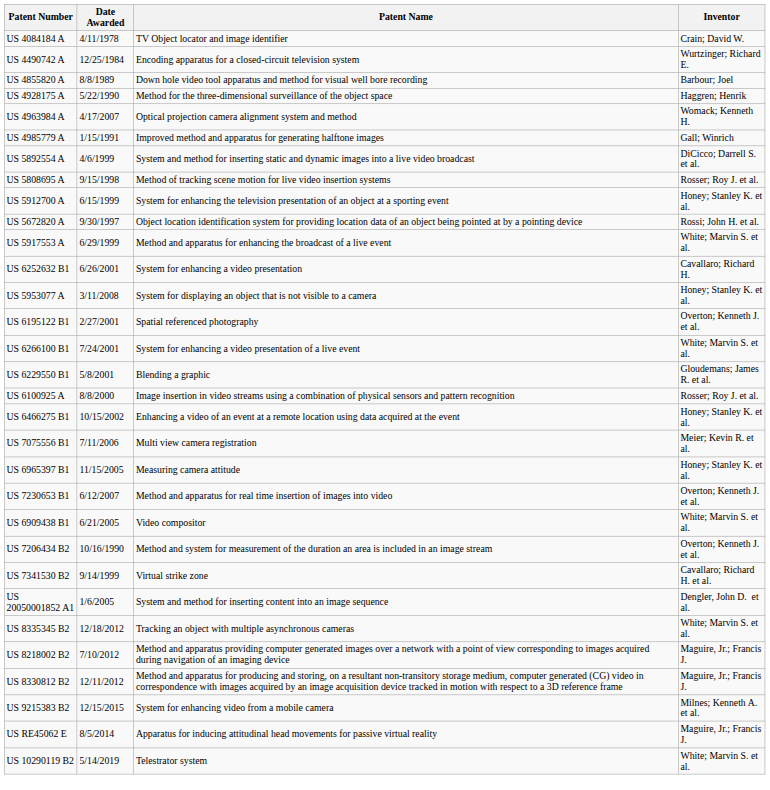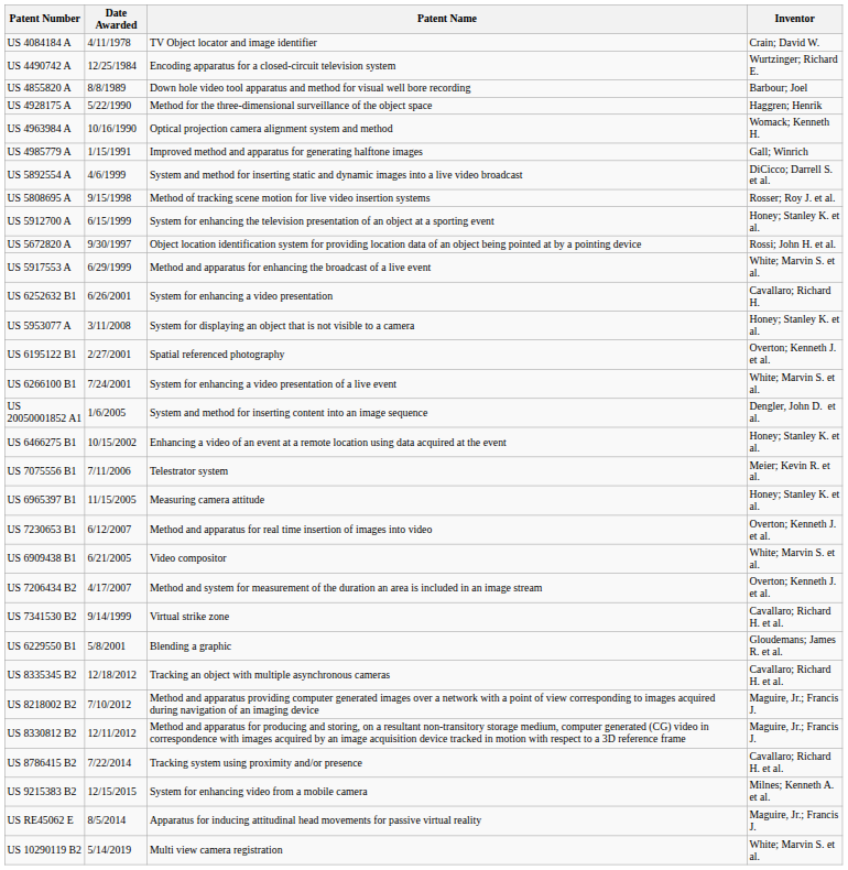 <table class="wikitable">
 <tr>
 <th>Patent Number</th>
 <th>Date Awarded</th>
 <th>Patent Name</th>
 <th>Inventor</th>
 </tr>
 <tr>
 <td>US 4084184 A</td>
 <td>4/11/1978</td>
 <td>TV Object locator and image identifier</td>
 <td>Crain; David W.</td>
 </tr>
 <tr>
 <td>US 4490742 A</td>
 <td>12/25/1984</td>
 <td>Encoding apparatus for a closed-circuit television system</td>
 <td>Wurtzinger;  Richard E.</td>
 </tr>
 <tr>
 <td>US 4855820 A</td>
 <td>8/8/1989</td>
 <td>Down hole video tool apparatus and method for visual well bore recording</td>
 <td>Barbour; Joel</td>
 </tr>
 <tr>
 <td>US 4928175 A</td>
 <td>5/22/1990</td>
 <td>Method for the three-dimensional surveillance of the object space</td>
 <td>Haggren; Henrik</td>
 </tr>
 <tr>
 <td>US 4963984 A</td>
-<td>4/17/2007</td>
+<td>10/16/1990</td>
 <td>Optical projection camera alignment system and method</td>
 <td>Womack; Kenneth H.</td>
 </tr>
 <tr>
 <td>US 4985779 A</td>
 <td>1/15/1991</td>
 <td>Improved method and apparatus for generating halftone images</td>
 <td>Gall; Winrich</td>
 </tr>
 <tr>
 <td>US 5892554 A</td>
 <td>4/6/1999</td>
 <td>System and method for inserting static and dynamic images into a live video broadcast</td>
 <td>DiCicco; Darrell  S. et al.</td>
 </tr>
 <tr>
 <td>US 5808695 A</td>
 <td>9/15/1998</td>
 <td>Method of tracking scene motion for live video insertion systems</td>
 <td>Rosser; Roy J. et  al.</td>
 </tr>
 <tr>
 <td>US 5912700 A</td>
 <td>6/15/1999</td>
 <td>System for enhancing the television presentation of an object at a sporting event</td>
 <td>Honey; Stanley K.  et al.</td>
 </tr>
 <tr>
 <td>US 5672820 A</td>
 <td>9/30/1997</td>
 <td>Object location identification system for providing location data of an object being pointed  at by a pointing device</td>
 <td>Rossi; John H. et  al.</td>
 </tr>
 <tr>
 <td>US 5917553 A</td>
 <td>6/29/1999</td>
 <td>Method and apparatus for enhancing the broadcast of a live event</td>
 <td>White; Marvin S.  et al.</td>
 </tr>
 <tr>
 <td>US 6252632 B1</td>
 <td>6/26/2001</td>
 <td>System for enhancing a video presentation</td>
 <td>Cavallaro; Richard  H.</td>
 </tr>
 <tr>
 <td>US 5953077 A</td>
 <td>3/11/2008</td>
 <td>System for displaying an object that is not visible to a camera</td>
 <td>Honey; Stanley K.  et al.</td>
 </tr>
 <tr>
 <td>US 6195122 B1</td>
 <td>2/27/2001</td>
 <td>Spatial referenced photography</td>
 <td>Overton; Kenneth  J. et al.</td>
 </tr>
 <tr>
 <td>US 6266100 B1</td>
 <td>7/24/2001</td>
 <td>System for enhancing a video presentation of a live event</td>
 <td>White; Marvin S.  et al.</td>
 </tr>
 <tr>
-<td>US 6229550 B1</td>
-<td>5/8/2001</td>
-<td>Blending a graphic</td>
-<td>Gloudemans; James  R. et al.</td>
-</tr>
-<tr>
-<td>US 6100925 A</td>
-<td>8/8/2000</td>
-<td>Image insertion in video streams using a combination of physical sensors and pattern recognition</td>
-<td>Rosser; Roy J. et  al.</td>
+<td>US 20050001852 A1</td>
+<td>1/6/2005</td>
+<td>System and method for inserting content into an image sequence</td>
+<td>Dengler, John  D.  et al.</td>
 </tr>
 <tr>
 <td>US 6466275 B1</td>
 <td>10/15/2002</td>
 <td>Enhancing a video of an event at a remote location using data acquired at the event</td>
 <td>Honey; Stanley K.  et al.</td>
 </tr>
 <tr>
 <td>US 7075556 B1</td>
 <td>7/11/2006</td>
-<td>Multi view camera registration</td>
+<td>Telestrator system</td>
 <td>Meier; Kevin R. et  al.</td>
 </tr>
 <tr>
 <td>US 6965397 B1</td>
 <td>11/15/2005</td>
 <td>Measuring camera attitude</td>
 <td>Honey; Stanley K.  et al.</td>
 </tr>
 <tr>
 <td>US 7230653 B1</td>
 <td>6/12/2007</td>
 <td>Method and apparatus for real time insertion of images into video</td>
 <td>Overton; Kenneth  J. et al.</td>
 </tr>
 <tr>
 <td>US 6909438 B1</td>
 <td>6/21/2005</td>
 <td>Video compositor</td>
 <td>White; Marvin S.  et al.</td>
 </tr>
 <tr>
 <td>US 7206434 B2</td>
-<td>10/16/1990</td>
+<td>4/17/2007</td>
 <td>Method and system for measurement of the duration an area is included in an image stream</td>
 <td>Overton; Kenneth  J. et al.</td>
 </tr>
 <tr>
 <td>US 7341530 B2</td>
 <td>9/14/1999</td>
 <td>Virtual strike zone</td>
 <td>Cavallaro; Richard  H. et al.</td>
 </tr>
 <tr>
-<td>US 20050001852 A1</td>
-<td>1/6/2005</td>
-<td>System and method for inserting content into an image sequence</td>
-<td>Dengler, John  D.  et al.</td>
+<td>US 6229550 B1</td>
+<td>5/8/2001</td>
+<td>Blending a graphic</td>
+<td>Gloudemans; James  R. et al.</td>
 </tr>
 <tr>
 <td>US 8335345 B2</td>
 <td>12/18/2012</td>
 <td>Tracking an object with multiple asynchronous cameras</td>
-<td>White; Marvin S.  et al.</td>
+<td>Cavallaro; Richard  H. et al.</td>
 </tr>
 <tr>
 <td>US 8218002 B2</td>
 <td>7/10/2012</td>
 <td>Method and apparatus providing computer generated images over a network with a point of  view corresponding to images acquired during navigation of an imaging device</td>
 <td>Maguire, Jr.;  Francis J.</td>
 </tr>
 <tr>
 <td>US 8330812 B2</td>
 <td>12/11/2012</td>
 <td>Method and apparatus for producing and storing, on a resultant non-transitory storage medium, computer generated (CG) video in correspondence with images acquired by an image acquisition device tracked in motion with respect to a 3D reference frame</td>
 <td>Maguire, Jr.;  Francis J.</td>
+</tr>
+<tr>
+<td>US 8786415 B2</td>
+<td>7/22/2014</td>
+<td>Tracking system using proximity and/or presence</td>
+<td>Cavallaro; Richard  H. et al.</td>
 </tr>
 <tr>
 <td>US 9215383 B2</td>
 <td>12/15/2015</td>
 <td>System for enhancing video from a mobile camera</td>
 <td>Milnes; Kenneth A.  et al.</td>
 </tr>
 <tr>
 <td>US RE45062 E</td>
 <td>8/5/2014</td>
 <td>Apparatus for inducing attitudinal head movements for passive virtual reality</td>
 <td>Maguire, Jr.;  Francis J.</td>
 </tr>
 <tr>
 <td>US 10290119 B2</td>
 <td>5/14/2019</td>
-<td>Telestrator system</td>
+<td>Multi view camera registration</td>
 <td>White; Marvin S.  et al.</td>
 </tr>
 </table>
